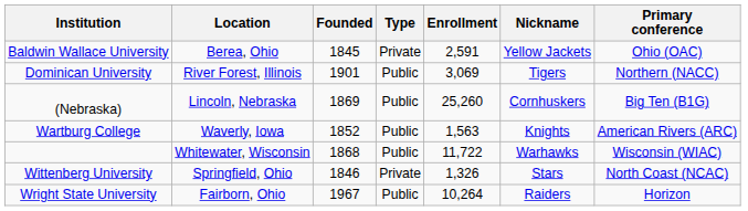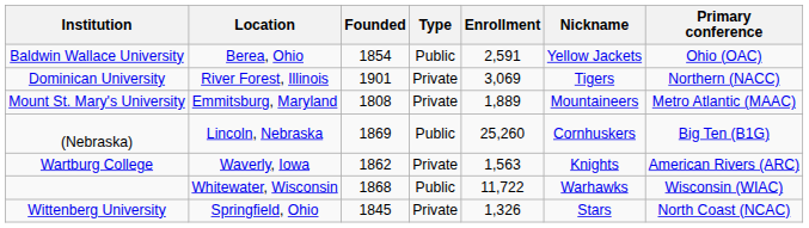 <table class="wikitable sortable" style="text-align:center">
 <tr>
 <th>Institution</th>
 <th>Location</th>
 <th>Founded</th>
 <th>Type</th>
 <th>Enrollment</th>
 <th>Nickname</th>
 <th>Primary<br>conference</th>
 </tr>
 <tr>
 <td><a href='#'>Baldwin Wallace University</a></td>
 <td><a href='#'>Berea</a>, <a href='#'>Ohio</a></td>
-<td>1845</td>
-<td>Private</td>
+<td>1854</td>
+<td>Public</td>
 <td>2,591</td>
 <td><a href='#'>Yellow Jackets</a></td>
 <td><a href='#'>Ohio (OAC)</a></td>
 </tr>
 <tr>
 <td><a href='#'>Dominican University</a></td>
 <td><a href='#'>River Forest</a>, <a href='#'>Illinois</a></td>
 <td>1901</td>
-<td>Public</td>
+<td>Private</td>
 <td>3,069</td>
 <td><a href='#'>Tigers</a></td>
 <td><a href='#'>Northern (NACC)</a></td>
+</tr>
+<tr>
+<td><a href='#'>Mount St. Mary's University</a></td>
+<td><a href='#'>Emmitsburg</a>, <a href='#'>Maryland</a></td>
+<td>1808</td>
+<td>Private</td>
+<td>1,889</td>
+<td><a href='#'>Mountaineers</a></td>
+<td><a href='#'>Metro Atlantic (MAAC)</a></td>
 </tr>
 <tr>
 <td><br>(Nebraska)</td>
 <td><a href='#'>Lincoln</a>, <a href='#'>Nebraska</a></td>
 <td>1869</td>
 <td>Public</td>
 <td>25,260</td>
 <td><a href='#'>Cornhuskers</a></td>
 <td><a href='#'>Big Ten (B1G)</a></td>
 </tr>
 <tr>
 <td><a href='#'>Wartburg College</a></td>
 <td><a href='#'>Waverly</a>, <a href='#'>Iowa</a></td>
-<td>1852</td>
-<td>Public</td>
+<td>1862</td>
+<td>Private</td>
 <td>1,563</td>
 <td><a href='#'>Knights</a></td>
 <td><a href='#'>American Rivers (ARC)</a></td>
 </tr>
 <tr>
 <td></td>
 <td><a href='#'>Whitewater</a>, <a href='#'>Wisconsin</a></td>
 <td>1868</td>
 <td>Public</td>
 <td>11,722</td>
 <td><a href='#'>Warhawks</a></td>
 <td><a href='#'>Wisconsin (WIAC)</a></td>
 </tr>
 <tr>
 <td><a href='#'>Wittenberg University</a></td>
 <td><a href='#'>Springfield</a>, <a href='#'>Ohio</a></td>
-<td>1846</td>
+<td>1845</td>
 <td>Private</td>
 <td>1,326</td>
 <td><a href='#'>Stars</a></td>
 <td><a href='#'>North Coast (NCAC)</a></td>
 </tr>
-<tr>
-<td><a href='#'>Wright State University</a></td>
-<td><a href='#'>Fairborn</a>, <a href='#'>Ohio</a></td>
-<td>1967</td>
-<td>Public</td>
-<td>10,264</td>
-<td><a href='#'>Raiders</a></td>
-<td><a href='#'>Horizon</a></td>
-</tr>
 </table>
